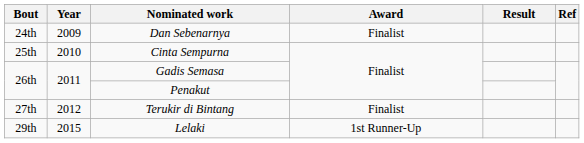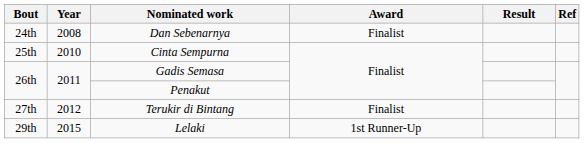 <table class="wikitable">
 <tr>
 <th width="50">Bout</th>
 <th width="50">Year</th>
 <th width="258">Nominated work</th>
 <th width="250">Award</th>
 <th width="90">Result</th>
 <th>Ref</th>
 </tr>
 <tr>
 <td rowspan="1" align="center">24th</td>
-<td rowspan="1" align="center">2009</td>
+<td rowspan="1" align="center">2008</td>
 <td align="center"><em>Dan Sebenarnya</em></td>
 <td align="center">Finalist</td>
 <td></td>
 <td align="center"></td>
 </tr>
 <tr>
 <td rowspan="1" align="center">25th</td>
 <td rowspan="1" align="center">2010</td>
 <td align="center"><em>Cinta Sempurna</em></td>
 <td rowspan="3" align="center">Finalist</td>
 <td></td>
 <td align="center"></td>
 </tr>
 <tr>
 <td rowspan="2" align="center">26th</td>
 <td rowspan="2" align="center">2011</td>
 <td align="center"><em>Gadis Semasa</em></td>
 <td></td>
 <td rowspan="2" align="center"></td>
 </tr>
 <tr>
 <td align="center"><em>Penakut</em></td>
 <td></td>
 </tr>
 <tr>
 <td rowspan="1" align="center">27th</td>
 <td rowspan="1" align="center">2012</td>
 <td align="center"><em>Terukir di Bintang</em></td>
 <td align="center">Finalist</td>
 <td></td>
 <td align="center"></td>
 </tr>
 <tr>
 <td rowspan="1" align="center">29th</td>
 <td rowspan="1" align="center">2015</td>
 <td align="center"><em>Lelaki</em></td>
 <td align="center">1st Runner-Up</td>
 <td></td>
 <td align="center"></td>
 </tr>
 </table>
